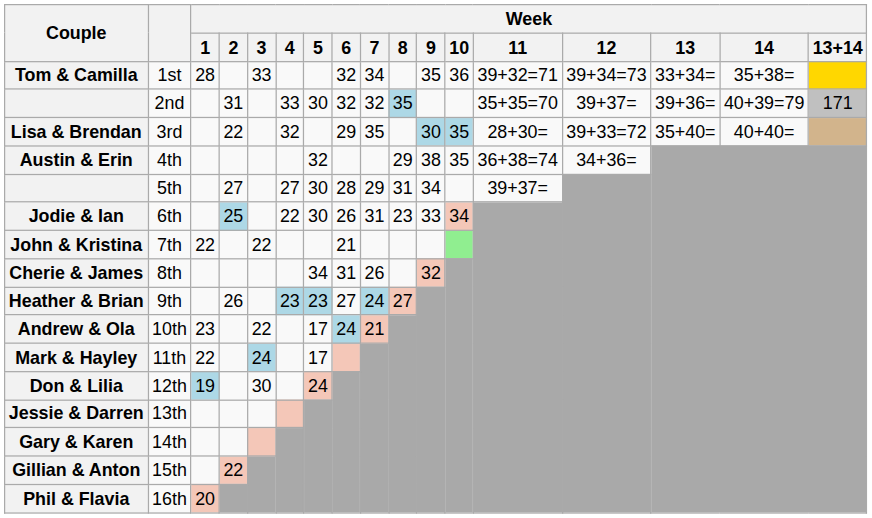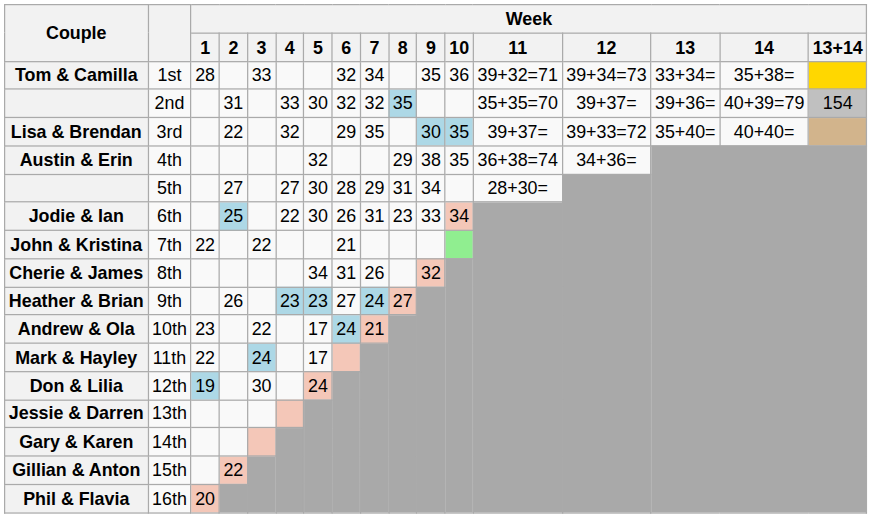 <table class="wikitable sortable" style="text-align:center; font-size:90%">
 <tr>
 <th scope="col" rowspan="2">Couple</th>
 <th scope="col" rowspan="2"></th>
 <th colspan="15">Week</th>
 </tr>
 <tr>
 <th scope="col">1</th>
 <th scope="col">2</th>
 <th scope="col">3</th>
 <th scope="col">4</th>
 <th scope="col">5</th>
 <th scope="col">6</th>
 <th scope="col">7</th>
 <th scope="col">8</th>
 <th scope="col">9</th>
 <th scope="col">10</th>
 <th scope="col">11</th>
 <th scope="col">12</th>
 <th scope="col">13</th>
 <th>14</th>
 <th scope="col">13+14</th>
 </tr>
 <tr>
 <th scope="row">Tom & Camilla</th>
 <td>1st</td>
 <td>28</td>
 <td></td>
 <td>33</td>
 <td></td>
 <td></td>
 <td>32</td>
 <td>34</td>
 <td></td>
 <td>35</td>
 <td>36</td>
 <td>39+32=71</td>
 <td>39+34=73</td>
 <td>33+34=</td>
 <td>35+38=</td>
 <td bgcolor="gold" ></td>
 </tr>
 <tr>
 <th scope="row"></th>
 <td>2nd</td>
 <td></td>
 <td>31</td>
 <td></td>
 <td>33</td>
 <td>30</td>
 <td>32</td>
 <td>32</td>
 <td bgcolor="lightblue">35</td>
 <td></td>
 <td></td>
 <td>35+35=70</td>
 <td>39+37=</td>
 <td>39+36=</td>
 <td>40+39=79</td>
-<td bgcolor="silver" >171</td>
+<td bgcolor="silver" >154</td>
 </tr>
 <tr>
 <th scope="row">Lisa & Brendan</th>
 <td>3rd</td>
 <td></td>
 <td>22</td>
 <td></td>
 <td>32</td>
 <td></td>
 <td>29</td>
 <td>35</td>
 <td></td>
 <td bgcolor="lightblue">30</td>
 <td bgcolor="lightblue">35</td>
-<td>28+30=</td>
+<td>39+37=</td>
 <td>39+33=72</td>
 <td>35+40=</td>
 <td>40+40=</td>
 <td bgcolor="tan" ></td>
 </tr>
 <tr>
 <th scope="row">Austin & Erin</th>
 <td>4th</td>
 <td></td>
 <td></td>
 <td></td>
 <td></td>
 <td>32</td>
 <td></td>
 <td></td>
 <td>29</td>
 <td>38</td>
 <td>35</td>
 <td>36+38=74</td>
 <td>34+36=</td>
 <td colspan="3" rowspan="13" style="background:darkgrey;"></td>
 </tr>
 <tr>
 <th scope="row"></th>
 <td>5th</td>
 <td></td>
 <td>27</td>
 <td></td>
 <td>27</td>
 <td>30</td>
 <td>28</td>
 <td>29</td>
 <td>31</td>
 <td>34</td>
 <td></td>
-<td>39+37=</td>
+<td>28+30=</td>
 <td rowspan="12" style="background:darkgrey;"></td>
 </tr>
 <tr>
 <th scope="row">Jodie & Ian</th>
 <td>6th</td>
 <td></td>
 <td bgcolor="lightblue">25</td>
 <td></td>
 <td>22</td>
 <td>30</td>
 <td>26</td>
 <td>31</td>
 <td>23</td>
 <td>33</td>
 <td bgcolor="f4c7b8">34</td>
 <td rowspan="11" style="background:darkgrey;"></td>
 </tr>
 <tr>
 <th scope="row">John & Kristina</th>
 <td>7th</td>
 <td>22</td>
 <td></td>
 <td>22</td>
 <td></td>
 <td></td>
 <td>21</td>
 <td></td>
 <td></td>
 <td></td>
 <td bgcolor="lightgreen"></td>
 </tr>
 <tr>
 <th scope="row">Cherie & James</th>
 <td>8th</td>
 <td></td>
 <td></td>
 <td></td>
 <td></td>
 <td>34</td>
 <td>31</td>
 <td>26</td>
 <td></td>
 <td bgcolor="f4c7b8">32</td>
 <td rowspan="9" style="background:darkgrey;"></td>
 </tr>
 <tr>
 <th scope="row">Heather & Brian</th>
 <td>9th</td>
 <td></td>
 <td>26</td>
 <td></td>
 <td bgcolor="lightblue">23</td>
 <td bgcolor="lightblue">23</td>
 <td>27</td>
 <td bgcolor="lightblue">24</td>
 <td bgcolor="f4c7b8">27</td>
 <td rowspan="8" style="background:darkgrey;"></td>
 </tr>
 <tr>
 <th scope="row">Andrew & Ola</th>
 <td>10th</td>
 <td>23</td>
 <td></td>
 <td>22</td>
 <td></td>
 <td>17</td>
 <td bgcolor="lightblue">24</td>
 <td bgcolor="f4c7b8">21</td>
 <td rowspan="7" style="background:darkgrey;"></td>
 </tr>
 <tr>
 <th scope="row">Mark & Hayley</th>
 <td>11th</td>
 <td>22</td>
 <td></td>
 <td bgcolor="lightblue">24</td>
 <td></td>
 <td>17</td>
 <td bgcolor="f4c7b8"></td>
 <td rowspan="6" style="background:darkgrey;"></td>
 </tr>
 <tr>
 <th scope="row">Don & Lilia</th>
 <td>12th</td>
 <td bgcolor="lightblue">19</td>
 <td></td>
 <td>30</td>
 <td></td>
 <td bgcolor="f4c7b8">24</td>
 <td rowspan="5" style="background:darkgrey;"></td>
 </tr>
 <tr>
 <th scope="row">Jessie & Darren</th>
 <td>13th</td>
 <td></td>
 <td></td>
 <td></td>
 <td bgcolor="f4c7b8"></td>
 <td rowspan="4" style="background:darkgrey;"></td>
 </tr>
 <tr>
 <th scope="row">Gary & Karen</th>
 <td>14th</td>
 <td></td>
 <td></td>
 <td bgcolor="f4c7b8"></td>
 <td rowspan="3" style="background:darkgrey;"></td>
 </tr>
 <tr>
 <th scope="row">Gillian & Anton</th>
 <td>15th</td>
 <td></td>
 <td bgcolor="f4c7b8">22</td>
 <td rowspan="2" style="background:darkgrey;"></td>
 </tr>
 <tr>
 <th scope="row">Phil & Flavia</th>
 <td>16th</td>
 <td bgcolor="f4c7b8">20</td>
 <td style="background:darkgrey;"></td>
 </tr>
 </table>
